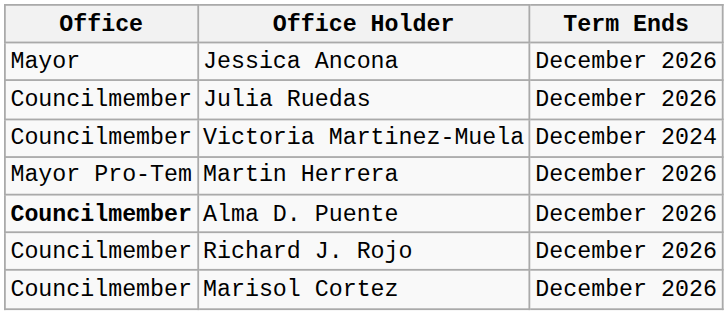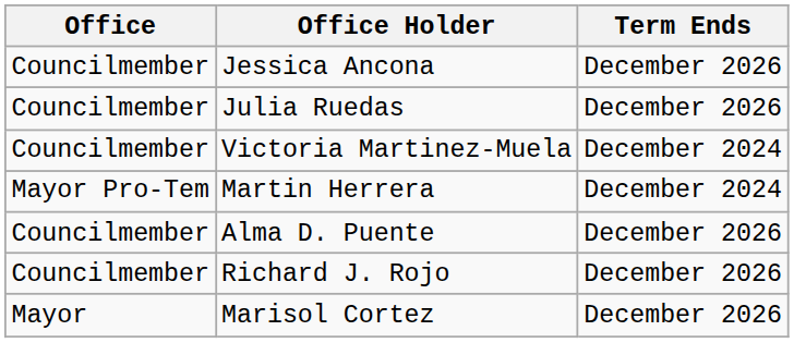 <table class="wikitable">
 <tr>
 <th>Office</th>
 <th>Office Holder</th>
 <th>Term Ends</th>
 </tr>
 <tr>
-<td>Mayor</td>
+<td>Councilmember</td>
 <td>Jessica Ancona</td>
 <td>December 2026</td>
 </tr>
 <tr>
 <td>Councilmember</td>
 <td>Julia Ruedas</td>
 <td>December 2026</td>
 </tr>
 <tr>
 <td>Councilmember</td>
 <td>Victoria Martinez-Muela</td>
 <td>December 2024</td>
 </tr>
 <tr>
 <td>Mayor Pro-Tem</td>
 <td>Martin Herrera</td>
-<td>December 2026</td>
+<td>December 2024</td>
 </tr>
 <tr>
-<td><strong>Councilmember</strong></td>
+<td>Councilmember</td>
 <td>Alma D. Puente</td>
 <td>December 2026</td>
 </tr>
 <tr>
 <td>Councilmember</td>
 <td>Richard J. Rojo</td>
 <td>December 2026</td>
 </tr>
 <tr>
-<td>Councilmember</td>
+<td>Mayor</td>
 <td>Marisol Cortez</td>
 <td>December 2026</td>
 </tr>
 </table>
